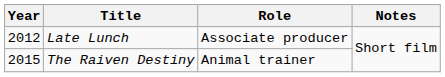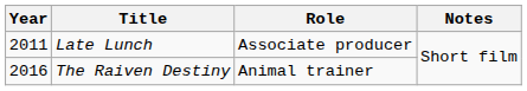 <table class="wikitable">
 <tr>
 <th>Year</th>
 <th>Title</th>
 <th>Role</th>
 <th>Notes</th>
 </tr>
 <tr>
-<td>2012</td>
+<td>2011</td>
 <td><em>Late Lunch</em></td>
 <td>Associate producer</td>
 <td rowspan="2">Short film</td>
 </tr>
 <tr>
-<td>2015</td>
+<td>2016</td>
 <td><em>The Raiven Destiny</em></td>
 <td>Animal trainer</td>
 </tr>
 </table>
